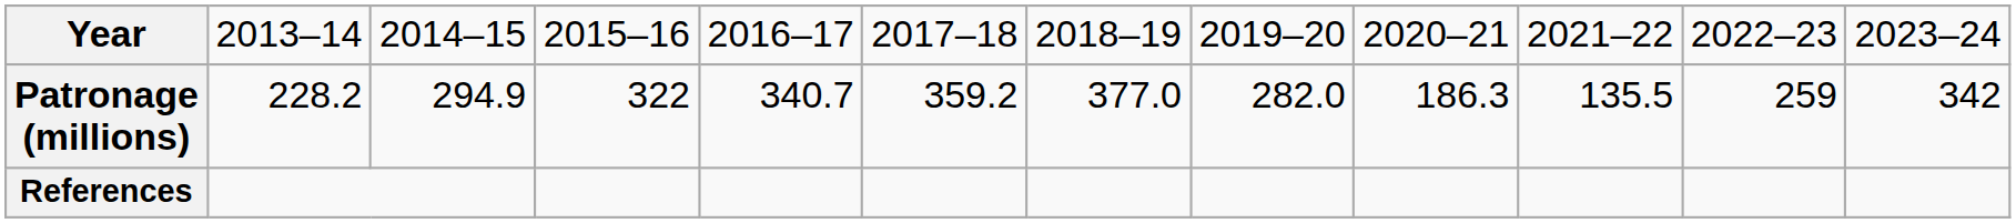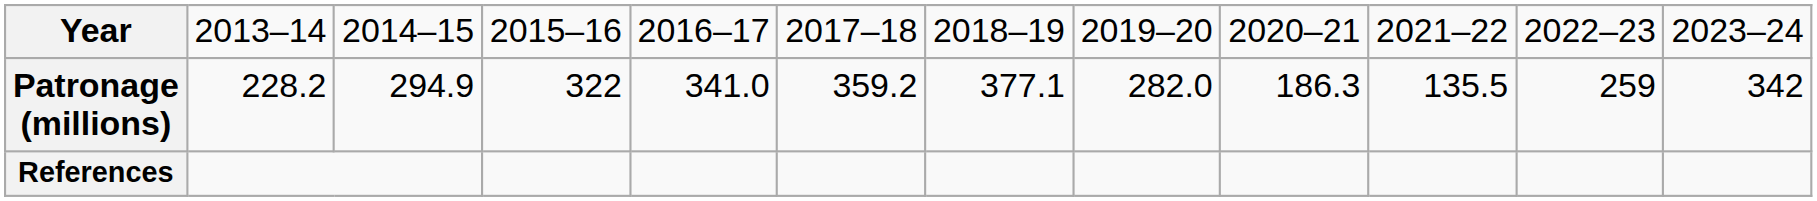 <table class="wikitable" style="text-align:right; white-space:nowrap;">
 <tr>
 <th>Year</th>
 <td>2013–14</td>
 <td>2014–15</td>
 <td>2015–16</td>
 <td>2016–17</td>
 <td>2017–18</td>
 <td>2018–19</td>
 <td>2019–20</td>
 <td>2020–21</td>
 <td>2021–22</td>
 <td>2022–23</td>
 <td>2023–24</td>
 </tr>
 <tr style="vertical-align: top;">
 <th>Patronage<br><span>(millions)</span></th>
 <td>228.2<br></td>
 <td>294.9<br></td>
 <td>322</td>
-<td>340.7<br></td>
+<td>341.0<br></td>
 <td>359.2</td>
-<td>377.0<br></td>
+<td>377.1<br></td>
 <td>282.0<br></td>
 <td>186.3<br></td>
 <td>135.5<br></td>
 <td>259</td>
 <td>342</td>
 </tr>
 <tr style="font-size:85%">
 <th>References<br></th>
 <td colspan="2"><br></td>
 <td><br></td>
 <td><br></td>
 <td><br></td>
 <td></td>
 <td></td>
 <td></td>
 <td></td>
 <td></td>
 <td></td>
 </tr>
 </table>
